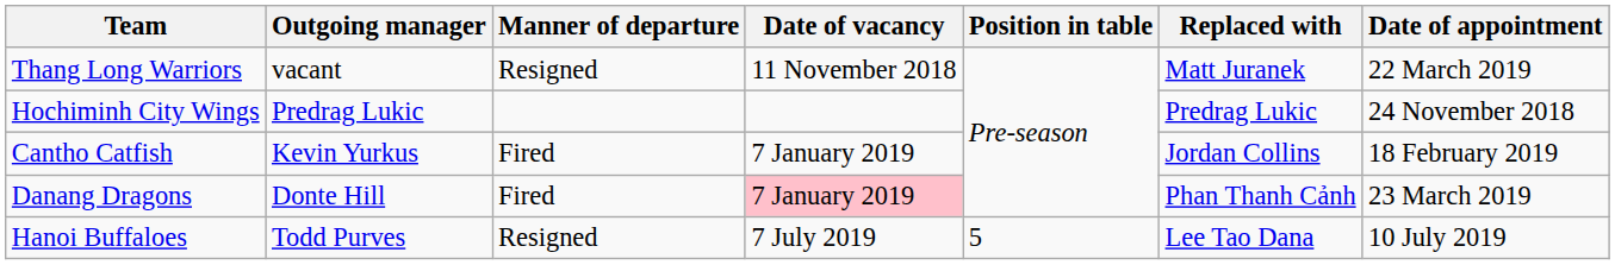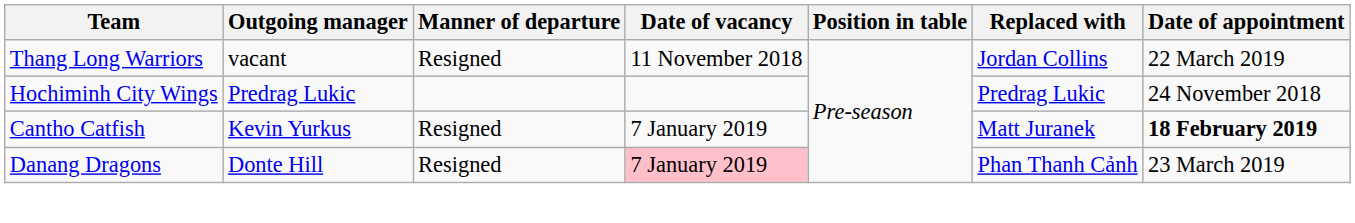 <table class="wikitable sortable">
 <tr>
 <th>Team</th>
 <th>Outgoing manager</th>
 <th>Manner of departure</th>
 <th>Date of vacancy</th>
 <th>Position in table</th>
 <th>Replaced with</th>
 <th>Date of appointment</th>
 </tr>
 <tr>
 <td><a href='#'>Thang Long Warriors</a></td>
 <td>vacant</td>
 <td>Resigned</td>
 <td>11 November 2018</td>
 <td rowspan=4><em>Pre-season</em></td>
-<td> <a href='#'>Matt Juranek</a></td>
+<td> <a href='#'>Jordan Collins</a></td>
 <td>22 March 2019</td>
 </tr>
 <tr>
 <td><a href='#'>Hochiminh City Wings</a></td>
 <td> <a href='#'>Predrag Lukic</a></td>
 <td></td>
 <td></td>
 <td> <a href='#'>Predrag Lukic</a></td>
 <td>24 November 2018</td>
 </tr>
 <tr>
 <td><a href='#'>Cantho Catfish</a></td>
 <td> <a href='#'>Kevin Yurkus</a></td>
-<td>Fired</td>
+<td>Resigned</td>
 <td>7 January 2019</td>
-<td> <a href='#'>Jordan Collins</a></td>
-<td>18 February 2019</td>
+<td> <a href='#'>Matt Juranek</a></td>
+<td><strong>18 February 2019</strong></td>
 </tr>
 <tr>
 <td><a href='#'>Danang Dragons</a></td>
 <td> <a href='#'>Donte Hill</a></td>
-<td>Fired</td>
+<td>Resigned</td>
 <td style="background: pink;">7 January 2019</td>
 <td> <a href='#'>Phan Thanh Cảnh</a></td>
 <td>23 March 2019</td>
 </tr>
-<tr>
-<td><a href='#'>Hanoi Buffaloes</a></td>
-<td> <a href='#'>Todd Purves</a></td>
-<td>Resigned</td>
-<td>7 July 2019</td>
-<td>5</td>
-<td> <a href='#'>Lee Tao Dana</a></td>
-<td>10 July 2019</td>
-</tr>
 </table>
